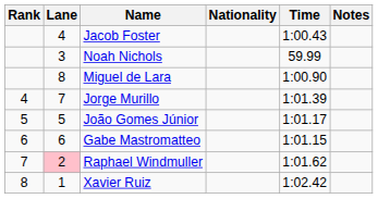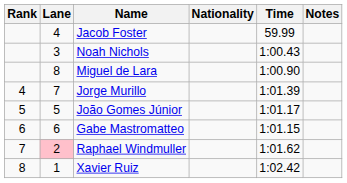 <table class="wikitable sortable" style="text-align:center">
 <tr>
 <th>Rank</th>
 <th>Lane</th>
 <th>Name</th>
 <th>Nationality</th>
 <th>Time</th>
 <th>Notes</th>
 </tr>
 <tr>
 <td></td>
 <td>4</td>
 <td align="left"><a href='#'>Jacob Foster</a></td>
 <td align="left"></td>
-<td>1:00.43</td>
+<td>59.99</td>
 <td></td>
 </tr>
 <tr>
 <td></td>
 <td>3</td>
 <td align="left"><a href='#'>Noah Nichols</a></td>
 <td align="left"></td>
-<td>59.99</td>
+<td>1:00.43</td>
 <td></td>
 </tr>
 <tr>
 <td></td>
 <td>8</td>
 <td align="left"><a href='#'>Miguel de Lara</a></td>
 <td align="left"></td>
 <td>1:00.90</td>
 <td></td>
 </tr>
 <tr>
 <td>4</td>
 <td>7</td>
 <td align="left"><a href='#'>Jorge Murillo</a></td>
 <td align="left"></td>
 <td>1:01.39</td>
 <td></td>
 </tr>
 <tr>
 <td>5</td>
 <td>5</td>
 <td align="left"><a href='#'>João Gomes Júnior</a></td>
 <td align="left"></td>
 <td>1:01.17</td>
 <td></td>
 </tr>
 <tr>
 <td>6</td>
 <td>6</td>
 <td align="left"><a href='#'>Gabe Mastromatteo</a></td>
 <td align="left"></td>
 <td>1:01.15</td>
 <td></td>
 </tr>
 <tr>
 <td>7</td>
 <td style="background: pink;">2</td>
 <td align="left"><a href='#'>Raphael Windmuller</a></td>
 <td align="left"></td>
 <td>1:01.62</td>
 <td></td>
 </tr>
 <tr>
 <td>8</td>
 <td>1</td>
 <td align="left"><a href='#'>Xavier Ruiz</a></td>
 <td align="left"></td>
 <td>1:02.42</td>
 <td></td>
 </tr>
 </table>
